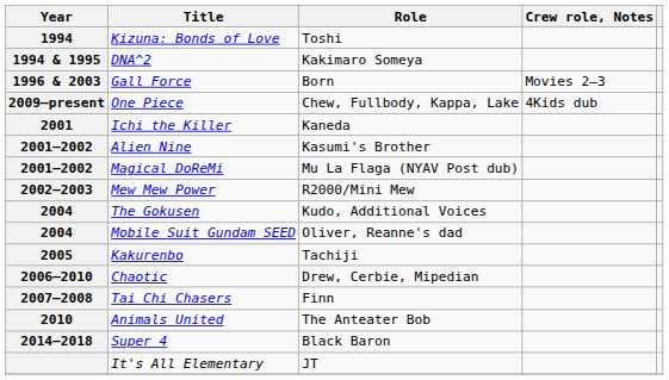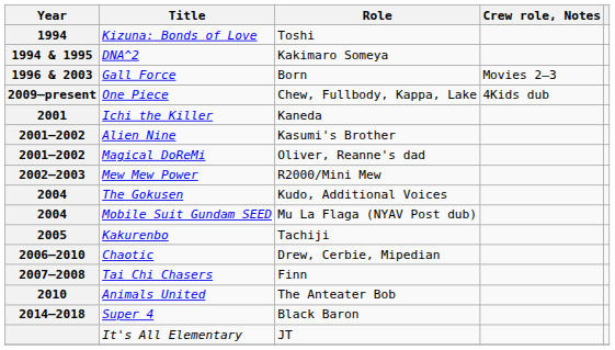 <table class="wikitable sortable plainrowheaders">
 <tr>
 <th scope="col">Year</th>
 <th scope="col">Title</th>
 <th scope="col">Role</th>
 <th scope="col" class="unsortable">Crew role, Notes</th>
 <th scope="col" class="unsortable"></th>
 </tr>
 <tr>
 <th scope="row">1994</th>
 <td><em><a href='#'>Kizuna: Bonds of Love</a></em></td>
 <td>Toshi</td>
 <td></td>
 <td></td>
 </tr>
 <tr>
 <th scope="row">1994 & 1995</th>
 <td><em><a href='#'>DNA^2</a></em></td>
 <td>Kakimaro Someya</td>
 <td></td>
 <td></td>
 </tr>
 <tr>
 <th scope="row">1996 & 2003</th>
 <td><em><a href='#'>Gall Force</a></em></td>
 <td>Born</td>
 <td>Movies 2–3</td>
 <td></td>
 </tr>
 <tr>
 <th scope="row">2009–present</th>
 <td><em><a href='#'>One Piece</a></em></td>
 <td>Chew, Fullbody, Kappa, Lake</td>
 <td>4Kids dub</td>
 <td></td>
 </tr>
 <tr>
 <th scope="row">2001</th>
 <td><em><a href='#'>Ichi the Killer</a></em></td>
 <td>Kaneda</td>
 <td></td>
 <td></td>
 </tr>
 <tr>
 <th scope="row">2001–2002</th>
 <td><em><a href='#'>Alien Nine</a></em></td>
 <td>Kasumi's Brother</td>
 <td></td>
 <td></td>
 </tr>
 <tr>
 <th scope="row">2001–2002</th>
 <td><em><a href='#'>Magical DoReMi</a></em></td>
-<td>Mu La Flaga (NYAV Post dub)</td>
+<td>Oliver, Reanne's dad</td>
 <td></td>
 <td></td>
 </tr>
 <tr>
 <th scope="row">2002–2003</th>
 <td><em><a href='#'>Mew Mew Power</a></em></td>
 <td>R2000/Mini Mew</td>
 <td></td>
 <td></td>
 </tr>
 <tr>
 <th scope="row">2004</th>
 <td><em><a href='#'>The Gokusen</a></em></td>
 <td>Kudo, Additional Voices</td>
 <td></td>
 <td></td>
 </tr>
 <tr>
 <th scope="row">2004</th>
 <td><em><a href='#'>Mobile Suit Gundam SEED</a></em></td>
-<td>Oliver, Reanne's dad</td>
+<td>Mu La Flaga (NYAV Post dub)</td>
 <td></td>
 <td></td>
 </tr>
 <tr>
 <th scope="row">2005</th>
 <td><em><a href='#'>Kakurenbo</a></em></td>
 <td>Tachiji</td>
 <td></td>
 <td></td>
 </tr>
 <tr>
 <th scope="row">2006–2010</th>
 <td><em><a href='#'>Chaotic</a></em></td>
 <td>Drew, Cerbie, Mipedian</td>
 <td></td>
 <td></td>
 </tr>
 <tr>
 <th scope="row">2007–2008</th>
 <td><em><a href='#'>Tai Chi Chasers</a></em></td>
 <td>Finn</td>
 <td></td>
 <td></td>
 </tr>
 <tr>
 <th scope="row">2010</th>
 <td><em><a href='#'>Animals United</a></em></td>
 <td>The Anteater Bob</td>
 <td></td>
 <td></td>
 </tr>
 <tr>
 <th scope="row">2014–2018</th>
 <td><em><a href='#'>Super 4</a></em></td>
 <td>Black Baron</td>
 <td></td>
 <td></td>
 </tr>
 <tr>
 <th scope="row"></th>
 <td><em>It's All Elementary</em></td>
 <td>JT</td>
 <td></td>
 <td></td>
 </tr>
 <tr>
 </tr>
 </table>
